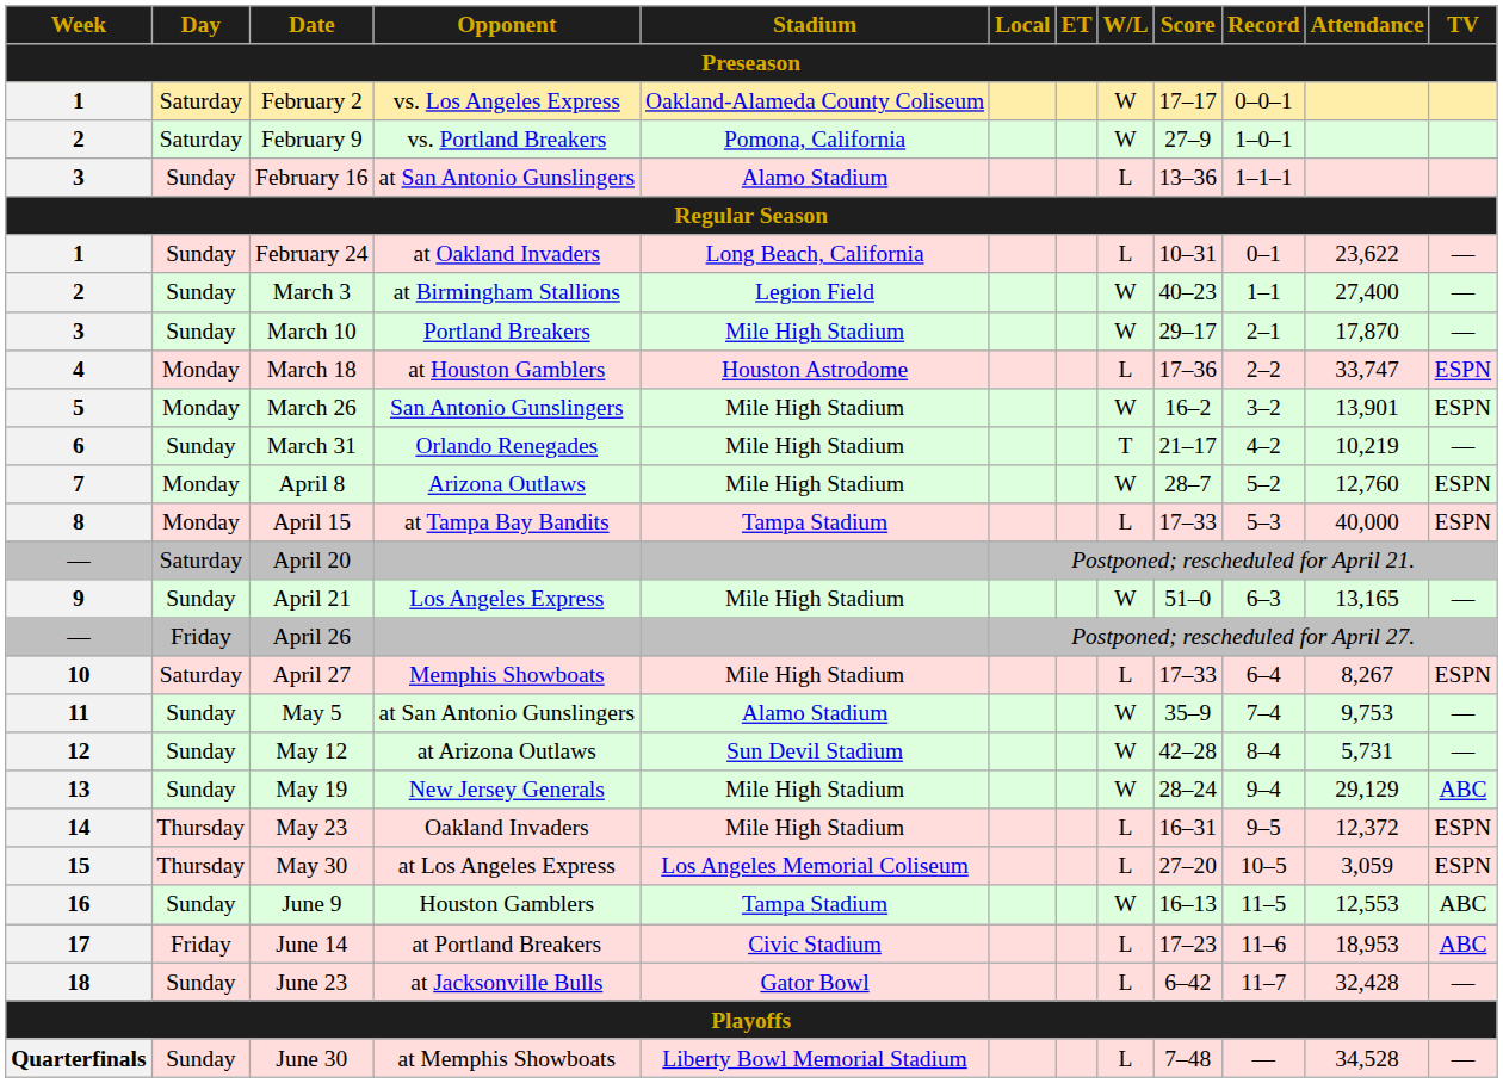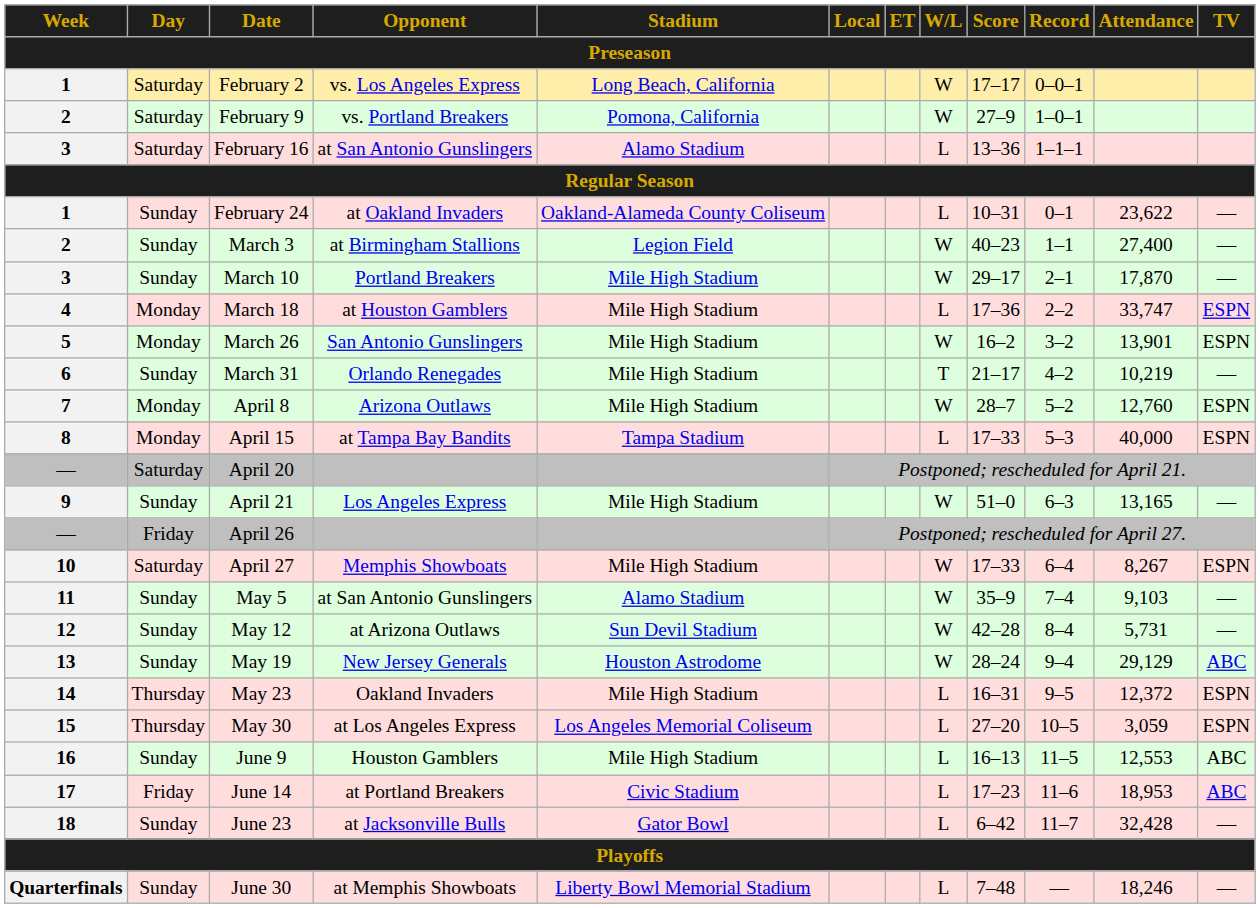 <table class="wikitable" style="font-size:95%; text-align:center;">
 <tr>
 <th style="background:#1E1E1E; color:#D7A900;">Week</th>
 <th style="background:#1E1E1E; color:#D7A900;">Day</th>
 <th style="background:#1E1E1E; color:#D7A900;">Date</th>
 <th style="background:#1E1E1E; color:#D7A900;">Opponent</th>
 <th style="background:#1E1E1E; color:#D7A900;">Stadium</th>
 <th style="background:#1E1E1E; color:#D7A900;">Local</th>
 <th style="background:#1E1E1E; color:#D7A900;">ET</th>
 <th style="background:#1E1E1E; color:#D7A900;">W/L</th>
 <th style="background:#1E1E1E; color:#D7A900;">Score</th>
 <th style="background:#1E1E1E; color:#D7A900;">Record</th>
 <th style="background:#1E1E1E; color:#D7A900;">Attendance</th>
 <th style="background:#1E1E1E; color:#D7A900;">TV</th>
 </tr>
 <tr>
 <td style="background:#1E1E1E; color:#D7A900;text-align:center;" colspan=12><strong>Preseason</strong></td>
 </tr>
 <tr bgcolor="#ffeeaa">
 <th>1</th>
 <td>Saturday</td>
 <td>February 2</td>
 <td>vs. <a href='#'>Los Angeles Express</a></td>
-<td><a href='#'>Oakland-Alameda County Coliseum</a></td>
+<td><a href='#'>Long Beach, California</a></td>
 <td></td>
 <td></td>
 <td>W</td>
 <td>17–17</td>
 <td>0–0–1</td>
 <td></td>
 <td></td>
 </tr>
 <tr bgcolor="#ddffdd">
 <th>2</th>
 <td>Saturday</td>
 <td>February 9</td>
 <td>vs. <a href='#'>Portland Breakers</a></td>
 <td><a href='#'>Pomona, California</a></td>
 <td></td>
 <td></td>
 <td>W</td>
 <td>27–9</td>
 <td>1–0–1</td>
 <td></td>
 <td></td>
 </tr>
 <tr bgcolor="#ffdddd">
 <th>3</th>
-<td>Sunday</td>
+<td>Saturday</td>
 <td>February 16</td>
 <td>at <a href='#'>San Antonio Gunslingers</a></td>
 <td><a href='#'>Alamo Stadium</a></td>
 <td></td>
 <td></td>
 <td>L</td>
 <td>13–36</td>
 <td>1–1–1</td>
 <td></td>
 <td></td>
 </tr>
 <tr>
 <td style="background:#1E1E1E; color:#D7A900;text-align:center;" colspan=12><strong>Regular Season</strong></td>
 </tr>
 <tr bgcolor="#ffdddd">
 <th>1</th>
 <td>Sunday</td>
 <td>February 24</td>
 <td>at <a href='#'>Oakland Invaders</a></td>
-<td><a href='#'>Long Beach, California</a></td>
+<td><a href='#'>Oakland-Alameda County Coliseum</a></td>
 <td></td>
 <td></td>
 <td>L</td>
 <td>10–31</td>
 <td>0–1</td>
 <td>23,622</td>
 <td>—</td>
 </tr>
 <tr bgcolor="#ddffdd">
 <th>2</th>
 <td>Sunday</td>
 <td>March 3</td>
 <td>at <a href='#'>Birmingham Stallions</a></td>
 <td><a href='#'>Legion Field</a></td>
 <td></td>
 <td></td>
 <td>W</td>
 <td>40–23</td>
 <td>1–1</td>
 <td>27,400</td>
 <td>—</td>
 </tr>
 <tr bgcolor="#ddffdd">
 <th>3</th>
 <td>Sunday</td>
 <td>March 10</td>
 <td><a href='#'>Portland Breakers</a></td>
 <td><a href='#'>Mile High Stadium</a></td>
 <td></td>
 <td></td>
 <td>W</td>
 <td>29–17</td>
 <td>2–1</td>
 <td>17,870</td>
 <td>—</td>
 </tr>
 <tr bgcolor="#ffdddd">
 <th>4</th>
 <td>Monday</td>
 <td>March 18</td>
 <td>at <a href='#'>Houston Gamblers</a></td>
-<td><a href='#'>Houston Astrodome</a></td>
+<td>Mile High Stadium</td>
 <td></td>
 <td></td>
 <td>L</td>
 <td>17–36</td>
 <td>2–2</td>
 <td>33,747</td>
 <td><a href='#'>ESPN</a></td>
 </tr>
 <tr bgcolor="#ddffdd">
 <th>5</th>
 <td>Monday</td>
 <td>March 26</td>
 <td><a href='#'>San Antonio Gunslingers</a></td>
 <td>Mile High Stadium</td>
 <td></td>
 <td></td>
 <td>W</td>
 <td>16–2</td>
 <td>3–2</td>
 <td>13,901</td>
 <td>ESPN</td>
 </tr>
 <tr bgcolor="#ddffdd">
 <th>6</th>
 <td>Sunday</td>
 <td>March 31</td>
 <td><a href='#'>Orlando Renegades</a></td>
 <td>Mile High Stadium</td>
 <td></td>
 <td></td>
 <td>T</td>
 <td>21–17</td>
 <td>4–2</td>
 <td>10,219</td>
 <td>—</td>
 </tr>
 <tr bgcolor="#ddffdd">
 <th>7</th>
 <td>Monday</td>
 <td>April 8</td>
 <td><a href='#'>Arizona Outlaws</a></td>
 <td>Mile High Stadium</td>
 <td></td>
 <td></td>
 <td>W</td>
 <td>28–7</td>
 <td>5–2</td>
 <td>12,760</td>
 <td>ESPN</td>
 </tr>
 <tr bgcolor="#ffdddd">
 <th>8</th>
 <td>Monday</td>
 <td>April 15</td>
 <td>at <a href='#'>Tampa Bay Bandits</a></td>
 <td><a href='#'>Tampa Stadium</a></td>
 <td></td>
 <td></td>
 <td>L</td>
 <td>17–33</td>
 <td>5–3</td>
 <td>40,000</td>
 <td>ESPN</td>
 </tr>
 <tr style="text-align:center; background:#BFBFBF;">
 <td>—</td>
 <td>Saturday</td>
 <td>April 20</td>
 <td></td>
 <td></td>
 <td colspan=7><em>Postponed; rescheduled for April 21.</em></td>
 </tr>
 <tr bgcolor="#ddffdd">
 <th>9</th>
 <td>Sunday</td>
 <td>April 21</td>
 <td><a href='#'>Los Angeles Express</a></td>
 <td>Mile High Stadium</td>
 <td></td>
 <td></td>
 <td>W</td>
 <td>51–0</td>
 <td>6–3</td>
 <td>13,165</td>
 <td>—</td>
 </tr>
 <tr style="text-align:center; background:#BFBFBF;">
 <td>—</td>
 <td>Friday</td>
 <td>April 26</td>
 <td></td>
 <td></td>
 <td colspan=7><em>Postponed; rescheduled for April 27.</em></td>
 </tr>
 <tr bgcolor="#ffdddd">
 <th>10</th>
 <td>Saturday</td>
 <td>April 27</td>
 <td><a href='#'>Memphis Showboats</a></td>
 <td>Mile High Stadium</td>
 <td></td>
 <td></td>
-<td>L</td>
+<td>W</td>
 <td>17–33</td>
 <td>6–4</td>
 <td>8,267</td>
 <td>ESPN</td>
 </tr>
 <tr bgcolor="#ddffdd">
 <th>11</th>
 <td>Sunday</td>
 <td>May 5</td>
 <td>at San Antonio Gunslingers</td>
 <td><a href='#'>Alamo Stadium</a></td>
 <td></td>
 <td></td>
 <td>W</td>
 <td>35–9</td>
 <td>7–4</td>
-<td>9,753</td>
+<td>9,103</td>
 <td>—</td>
 </tr>
 <tr bgcolor="#ddffdd">
 <th>12</th>
 <td>Sunday</td>
 <td>May 12</td>
 <td>at Arizona Outlaws</td>
 <td><a href='#'>Sun Devil Stadium</a></td>
 <td></td>
 <td></td>
 <td>W</td>
 <td>42–28</td>
 <td>8–4</td>
 <td>5,731</td>
 <td>—</td>
 </tr>
 <tr bgcolor="#ddffdd">
 <th>13</th>
 <td>Sunday</td>
 <td>May 19</td>
 <td><a href='#'>New Jersey Generals</a></td>
-<td>Mile High Stadium</td>
+<td><a href='#'>Houston Astrodome</a></td>
 <td></td>
 <td></td>
 <td>W</td>
 <td>28–24</td>
 <td>9–4</td>
 <td>29,129</td>
 <td><a href='#'>ABC</a></td>
 </tr>
 <tr bgcolor="#ffdddd">
 <th>14</th>
 <td>Thursday</td>
 <td>May 23</td>
 <td>Oakland Invaders</td>
 <td>Mile High Stadium</td>
 <td></td>
 <td></td>
 <td>L</td>
 <td>16–31</td>
 <td>9–5</td>
 <td>12,372</td>
 <td>ESPN</td>
 </tr>
 <tr bgcolor="#ffdddd">
 <th>15</th>
 <td>Thursday</td>
 <td>May 30</td>
 <td>at Los Angeles Express</td>
 <td><a href='#'>Los Angeles Memorial Coliseum</a></td>
 <td></td>
 <td></td>
 <td>L</td>
 <td>27–20</td>
 <td>10–5</td>
 <td>3,059</td>
 <td>ESPN</td>
 </tr>
 <tr bgcolor="#ddffdd">
 <th>16</th>
 <td>Sunday</td>
 <td>June 9</td>
 <td>Houston Gamblers</td>
-<td><a href='#'>Tampa Stadium</a></td>
+<td>Mile High Stadium</td>
 <td></td>
 <td></td>
-<td>W</td>
+<td>L</td>
 <td>16–13</td>
 <td>11–5</td>
 <td>12,553</td>
 <td>ABC</td>
 </tr>
 <tr bgcolor="#ffdddd">
 <th>17</th>
 <td>Friday</td>
 <td>June 14</td>
 <td>at Portland Breakers</td>
 <td><a href='#'>Civic Stadium</a></td>
 <td></td>
 <td></td>
 <td>L</td>
 <td>17–23</td>
 <td>11–6</td>
 <td>18,953</td>
 <td><a href='#'>ABC</a></td>
 </tr>
 <tr bgcolor="#ffdddd">
 <th>18</th>
 <td>Sunday</td>
 <td>June 23</td>
 <td>at <a href='#'>Jacksonville Bulls</a></td>
 <td><a href='#'>Gator Bowl</a></td>
 <td></td>
 <td></td>
 <td>L</td>
 <td>6–42</td>
 <td>11–7</td>
 <td>32,428</td>
 <td>—</td>
 </tr>
 <tr>
 <td style="background:#1E1E1E; color:#D7A900;text-align:center;" colspan=12><strong>Playoffs</strong></td>
 </tr>
 <tr bgcolor="#ffdddd">
 <th>Quarterfinals</th>
 <td>Sunday</td>
 <td>June 30</td>
 <td>at Memphis Showboats</td>
 <td><a href='#'>Liberty Bowl Memorial Stadium</a></td>
 <td></td>
 <td></td>
 <td>L</td>
 <td>7–48</td>
 <td>—</td>
-<td>34,528</td>
+<td>18,246</td>
 <td>—</td>
 </tr>
 </table>
